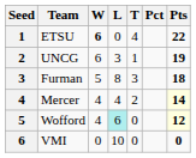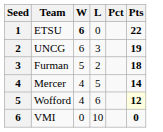 <table class=wikitable>
 <tr>
 <th>Seed</th>
 <th>Team</th>
 <th>W</th>
 <th>L</th>
-<th>T</th>
 <th>Pct</th>
 <th>Pts</th>
 </tr>
 <tr align=center>
 <th>1</th>
 <td align=left>ETSU</td>
 <td><strong>6</strong></td>
 <td>0</td>
-<td>4</td>
 <td></td>
 <td><strong>22</strong></td>
 </tr>
 <tr align=center>
 <th>2</th>
 <td align=left>UNCG</td>
 <td>6</td>
 <td>3</td>
-<td>1</td>
 <td></td>
 <td><strong>19</strong></td>
 </tr>
 <tr align=center>
 <th>3</th>
 <td align=left>Furman</td>
 <td>5</td>
-<td>8</td>
-<td>3</td>
+<td>2</td>
 <td></td>
 <td><strong>18</strong></td>
 </tr>
 <tr align=center>
 <th>4</th>
 <td align=left>Mercer</td>
 <td>4</td>
-<td>4</td>
-<td>2</td>
+<td>5</td>
 <td></td>
-<td style="background: lightyellow;"><strong>14</strong></td>
+<td><strong>14</strong></td>
 </tr>
 <tr align=center>
 <th>5</th>
 <td align=left>Wofford</td>
 <td>4</td>
-<td style="background: paleturquoise;">6</td>
-<td>0</td>
+<td>6</td>
 <td></td>
 <td style="background: lightyellow;"><strong>12</strong></td>
 </tr>
 <tr align=center>
 <th>6</th>
 <td align=left>VMI</td>
 <td>0</td>
 <td>10</td>
-<td>0</td>
 <td></td>
 <td><strong>0</strong></td>
 </tr>
 </table>
